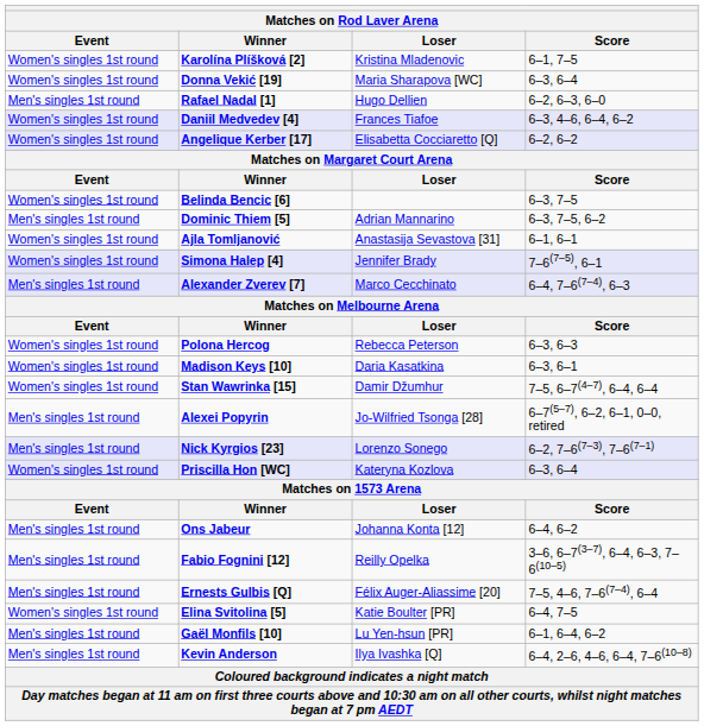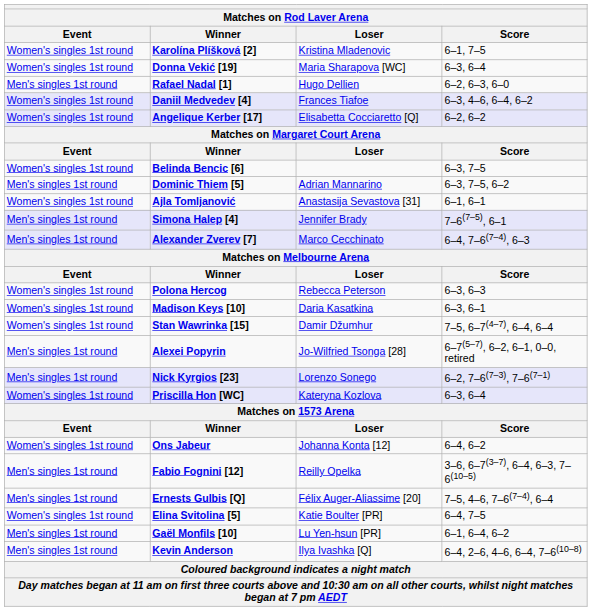 <table class="wikitable collapsible uncollapsed"  style="margin:auto;">
 <tr>
 <th colspan=4></th>
 </tr>
 <tr>
 <th colspan=4><strong>Matches on <a href='#'>Rod Laver Arena</a></strong></th>
 </tr>
 <tr>
 <th style="width:220px;">Event</th>
 <th style="width:220px;">Winner</th>
 <th style="width:220px;">Loser</th>
 <th style="width:220px;">Score</th>
 </tr>
 <tr>
 <td><a href='#'>Women's singles 1st round</a></td>
 <td><strong> <a href='#'>Karolína Plíšková</a> [2]</strong></td>
 <td> <a href='#'>Kristina Mladenovic</a></td>
 <td>6–1, 7–5</td>
 </tr>
 <tr>
 <td><a href='#'>Women's singles 1st round</a></td>
 <td><strong> <a href='#'>Donna Vekić</a> [19]</strong></td>
 <td> <a href='#'>Maria Sharapova</a> [WC]</td>
 <td>6–3, 6–4</td>
 </tr>
 <tr>
 <td><a href='#'>Men's singles 1st round</a></td>
 <td><strong> <a href='#'>Rafael Nadal</a> [1]</strong></td>
 <td> <a href='#'>Hugo Dellien</a></td>
 <td>6–2, 6–3, 6–0</td>
 </tr>
 <tr bgcolor=lavender>
 <td><a href='#'>Women's singles 1st round</a></td>
 <td><strong> <a href='#'>Daniil Medvedev</a> [4]</strong></td>
 <td> <a href='#'>Frances Tiafoe</a></td>
 <td>6–3, 4–6, 6–4, 6–2</td>
 </tr>
 <tr bgcolor=lavender>
 <td><a href='#'>Women's singles 1st round</a></td>
 <td><strong> <a href='#'>Angelique Kerber</a> [17]</strong></td>
 <td> <a href='#'>Elisabetta Cocciaretto</a> [Q]</td>
 <td>6–2, 6–2</td>
 </tr>
 <tr>
 <th colspan=4><strong>Matches on <a href='#'>Margaret Court Arena</a></strong></th>
 </tr>
 <tr>
 <th style="width:220px;">Event</th>
 <th style="width:220px;">Winner</th>
 <th style="width:220px;">Loser</th>
 <th style="width:220px;">Score</th>
 </tr>
 <tr>
 <td><a href='#'>Women's singles 1st round</a></td>
 <td><strong> <a href='#'>Belinda Bencic</a> [6]</strong></td>
 <td></td>
 <td>6–3, 7–5</td>
 </tr>
 <tr>
 <td><a href='#'>Men's singles 1st round</a></td>
 <td><strong> <a href='#'>Dominic Thiem</a> [5]</strong></td>
 <td> <a href='#'>Adrian Mannarino</a></td>
 <td>6–3, 7–5, 6–2</td>
 </tr>
 <tr>
 <td><a href='#'>Women's singles 1st round</a></td>
 <td><strong> <a href='#'>Ajla Tomljanović</a></strong></td>
 <td> <a href='#'>Anastasija Sevastova</a> [31]</td>
 <td>6–1, 6–1</td>
 </tr>
 <tr bgcolor=lavender>
-<td><a href='#'>Women's singles 1st round</a></td>
+<td><a href='#'>Men's singles 1st round</a></td>
 <td><strong> <a href='#'>Simona Halep</a> [4]</strong></td>
 <td> <a href='#'>Jennifer Brady</a></td>
 <td>7–6<sup>(7–5)</sup>, 6–1</td>
 </tr>
 <tr bgcolor=lavender>
 <td><a href='#'>Men's singles 1st round</a></td>
 <td><strong> <a href='#'>Alexander Zverev</a> [7]</strong></td>
 <td> <a href='#'>Marco Cecchinato</a></td>
 <td>6–4, 7–6<sup>(7–4)</sup>, 6–3</td>
 </tr>
 <tr>
 <th colspan=4><strong>Matches on <a href='#'>Melbourne Arena</a></strong></th>
 </tr>
 <tr>
 <th style="width:220px;">Event</th>
 <th style="width:220px;">Winner</th>
 <th style="width:220px;">Loser</th>
 <th style="width:220px;">Score</th>
 </tr>
 <tr>
 <td><a href='#'>Women's singles 1st round</a></td>
 <td><strong> <a href='#'>Polona Hercog</a></strong></td>
 <td> <a href='#'>Rebecca Peterson</a></td>
 <td>6–3, 6–3</td>
 </tr>
 <tr>
 <td><a href='#'>Women's singles 1st round</a></td>
 <td><strong> <a href='#'>Madison Keys</a> [10]</strong></td>
 <td> <a href='#'>Daria Kasatkina</a></td>
 <td>6–3, 6–1</td>
 </tr>
 <tr>
 <td><a href='#'>Women's singles 1st round</a></td>
 <td><strong> <a href='#'>Stan Wawrinka</a> [15]</strong></td>
 <td> <a href='#'>Damir Džumhur</a></td>
 <td>7–5, 6–7<sup>(4–7)</sup>, 6–4, 6–4</td>
 </tr>
 <tr>
 <td><a href='#'>Men's singles 1st round</a></td>
 <td><strong> <a href='#'>Alexei Popyrin</a></strong></td>
 <td> <a href='#'>Jo-Wilfried Tsonga</a> [28]</td>
 <td>6–7<sup>(5–7)</sup>, 6–2, 6–1, 0–0, retired</td>
 </tr>
 <tr bgcolor=lavender>
 <td><a href='#'>Men's singles 1st round</a></td>
 <td><strong> <a href='#'>Nick Kyrgios</a> [23]</strong></td>
 <td> <a href='#'>Lorenzo Sonego</a></td>
 <td>6–2, 7–6<sup>(7–3)</sup>, 7–6<sup>(7–1)</sup></td>
 </tr>
 <tr bgcolor=lavender>
 <td><a href='#'>Women's singles 1st round</a></td>
 <td><strong> <a href='#'>Priscilla Hon</a> [WC]</strong></td>
 <td> <a href='#'>Kateryna Kozlova</a></td>
 <td>6–3, 6–4</td>
 </tr>
 <tr>
 <th colspan=4><strong>Matches on <a href='#'>1573 Arena</a></strong></th>
 </tr>
 <tr>
 <th style="width:220px;">Event</th>
 <th style="width:220px;">Winner</th>
 <th style="width:220px;">Loser</th>
 <th style="width:220px;">Score</th>
 </tr>
 <tr>
-<td><a href='#'>Men's singles 1st round</a></td>
+<td><a href='#'>Women's singles 1st round</a></td>
 <td><strong> <a href='#'>Ons Jabeur</a></strong></td>
 <td> <a href='#'>Johanna Konta</a> [12]</td>
 <td>6–4, 6–2</td>
 </tr>
 <tr>
 <td><a href='#'>Men's singles 1st round</a></td>
 <td><strong> <a href='#'>Fabio Fognini</a> [12]</strong></td>
 <td> <a href='#'>Reilly Opelka</a></td>
 <td>3–6, 6–7<sup>(3–7)</sup>, 6–4, 6–3, 7–6<sup>(10–5)</sup></td>
 </tr>
 <tr>
 <td><a href='#'>Men's singles 1st round</a></td>
 <td><strong> <a href='#'>Ernests Gulbis</a> [Q]</strong></td>
 <td> <a href='#'>Félix Auger-Aliassime</a> [20]</td>
 <td>7–5, 4–6, 7–6<sup>(7–4)</sup>, 6–4</td>
 </tr>
 <tr>
 <td><a href='#'>Women's singles 1st round</a></td>
 <td><strong> <a href='#'>Elina Svitolina</a> [5]</strong></td>
 <td> <a href='#'>Katie Boulter</a> [PR]</td>
 <td>6–4, 7–5</td>
 </tr>
 <tr>
 <td><a href='#'>Men's singles 1st round</a></td>
 <td><strong> <a href='#'>Gaël Monfils</a> [10]</strong></td>
 <td> <a href='#'>Lu Yen-hsun</a> [PR]</td>
 <td>6–1, 6–4, 6–2</td>
 </tr>
 <tr>
 <td><a href='#'>Men's singles 1st round</a></td>
 <td><strong> <a href='#'>Kevin Anderson</a></strong></td>
 <td> <a href='#'>Ilya Ivashka</a> [Q]</td>
 <td>6–4, 2–6, 4–6, 6–4, 7–6<sup>(10–8)</sup></td>
 </tr>
 <tr>
 <th colspan=4><em>Coloured background indicates a night match</em></th>
 </tr>
 <tr>
 <th colspan=4><em>Day matches began at 11 am on first three courts above and 10:30 am on all other courts, whilst night matches began at 7 pm <a href='#'>AEDT</a></em></th>
 </tr>
 </table>
